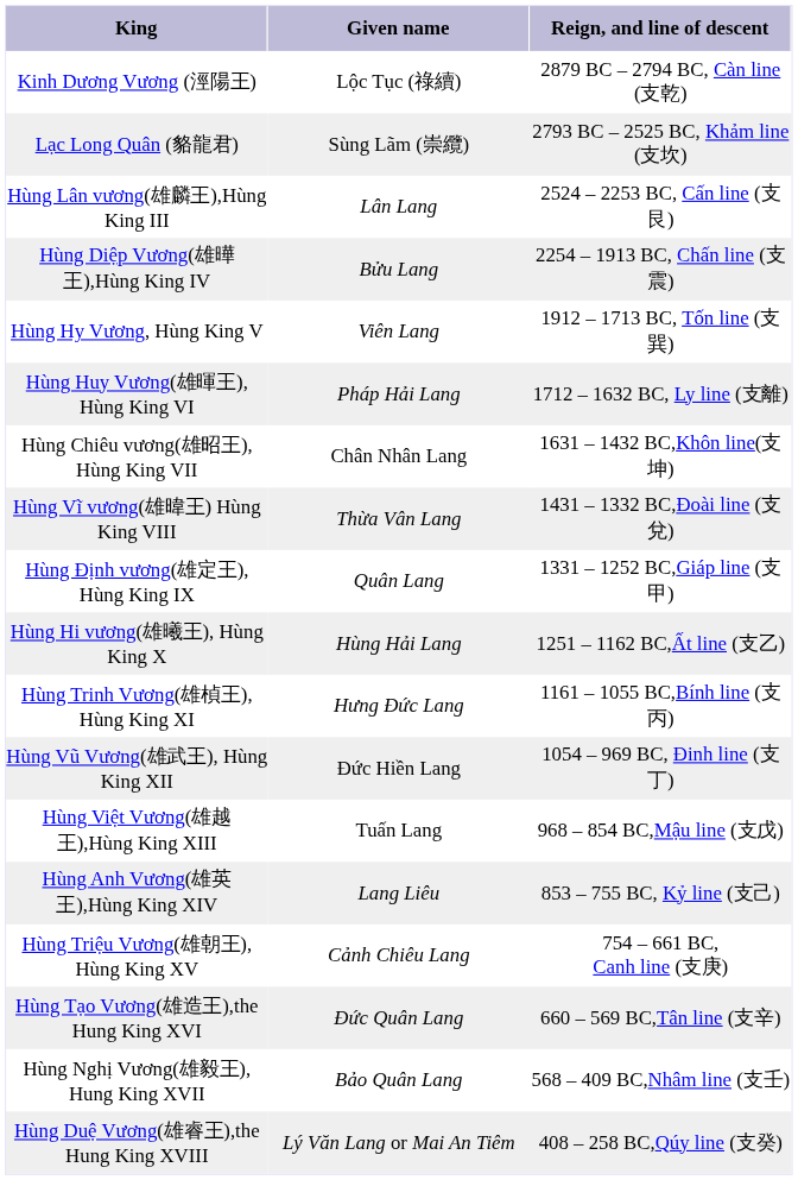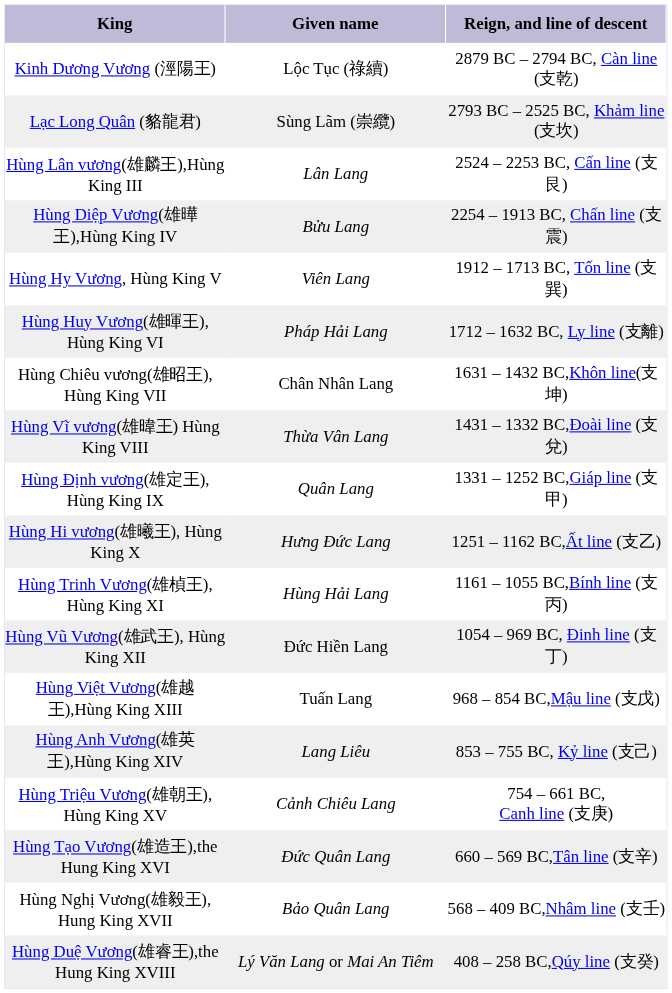 <table width=50% cellpadding=0 cellspacing=0 style="text-align: center; border: 1px solid #E6E6FA;">
 <tr bgcolor="#BDBBD7" style="height:36px;">
 <th width="30%" style="border-right: 1px solid #FFFFFF;">King</th>
 <th width="30%" style="border-right: 1px solid #FFFFFF;">Given name</th>
 <th width="30%" style="border-right: 1px solid #FFFFFF;">Reign, and line of descent</th>
 </tr>
 <tr style="height:50px;">
 <td><a href='#'>Kinh Dương Vương</a> (涇陽王)</td>
 <td>Lộc Tục (祿續)</td>
 <td>2879 BC – 2794 BC, <a href='#'>Càn line</a> (支乾)</td>
 </tr>
 <tr style="height:50px;" bgcolor="#EFEFEF">
 <td><a href='#'>Lạc Long Quân</a> (貉龍君)</td>
 <td>Sùng Lãm (崇纜)</td>
 <td>2793 BC – 2525 BC, <a href='#'>Khảm line</a> (支坎)</td>
 </tr>
 <tr style="height:50px;">
 <td><a href='#'>Hùng Lân vương</a>(雄麟王),Hùng King III</td>
 <td><em>Lân Lang</em></td>
 <td>2524 – 2253 BC, <a href='#'>Cấn line</a> (支艮)</td>
 </tr>
 <tr style="height:50px;" bgcolor="#EFEFEF">
 <td><a href='#'>Hùng Diệp Vương</a>(雄曄王),Hùng King IV</td>
 <td><em>Bửu Lang</em></td>
 <td>2254 – 1913 BC, <a href='#'>Chấn line</a> (支震)</td>
 </tr>
 <tr style="height:50px;">
 <td><a href='#'>Hùng Hy Vương</a>, Hùng King V</td>
 <td><em>Viên Lang</em></td>
 <td>1912 – 1713 BC, <a href='#'>Tốn line</a> (支巽)</td>
 </tr>
 <tr style="height:50px;" bgcolor="#EFEFEF">
 <td><a href='#'>Hùng Huy Vương</a>(雄暉王), Hùng King VI</td>
 <td><em>Pháp Hải Lang</em></td>
 <td>1712 – 1632 BC, <a href='#'>Ly line</a> (支離)</td>
 </tr>
 <tr style="height:50px;">
 <td>Hùng Chiêu vương(雄昭王), Hùng King VII</td>
 <td>Chân Nhân Lang</td>
 <td>1631 – 1432 BC,<a href='#'>Khôn line</a>(支坤)</td>
 </tr>
 <tr style="height:50px;" bgcolor="#EFEFEF">
 <td><a href='#'>Hùng Vĩ vương</a>(雄暐王) Hùng King VIII</td>
 <td><em>Thừa Vân Lang</em></td>
 <td>1431 – 1332 BC,<a href='#'>Đoài line</a> (支兌)</td>
 </tr>
 <tr style="height:50px;">
 <td><a href='#'>Hùng Định vương</a>(雄定王), Hùng King IX</td>
 <td><em>Quân Lang</em></td>
 <td>1331 – 1252 BC,<a href='#'>Giáp line</a> (支甲)</td>
 </tr>
 <tr style="height:50px;" bgcolor="#EFEFEF">
 <td><a href='#'>Hùng Hi vương</a>(雄曦王), Hùng King X</td>
-<td><em>Hùng Hải Lang</em></td>
+<td><em>Hưng Đức Lang</em></td>
 <td>1251 – 1162 BC,<a href='#'>Ất line</a> (支乙)</td>
 </tr>
 <tr style="height:50px;">
 <td><a href='#'>Hùng Trinh Vương</a>(雄楨王), Hùng King XI</td>
-<td><em>Hưng Đức Lang</em></td>
+<td><em>Hùng Hải Lang</em></td>
 <td>1161 – 1055 BC,<a href='#'>Bính line</a> (支丙)</td>
 </tr>
 <tr style="height:50px;" bgcolor="#EFEFEF">
 <td><a href='#'>Hùng Vũ Vương</a>(雄武王), Hùng King XII</td>
 <td>Đức Hiền Lang</td>
 <td>1054 – 969 BC, <a href='#'>Đinh line</a> (支丁)</td>
 </tr>
 <tr style="height:50px;">
 <td><a href='#'>Hùng Việt Vương</a>(雄越王),Hùng King XIII</td>
 <td>Tuấn Lang</td>
 <td>968 – 854 BC,<a href='#'>Mậu line</a> (支戊)</td>
 </tr>
 <tr style="height:50px;" bgcolor="#EFEFEF">
 <td><a href='#'>Hùng Anh Vương</a>(雄英王),Hùng King XIV</td>
 <td><em>Lang Liêu</em></td>
 <td>853 – 755 BC, <a href='#'>Kỷ line</a> (支己)</td>
 </tr>
 <tr style="height:50px;">
 <td><a href='#'>Hùng Triệu Vương</a>(雄朝王), Hùng King XV</td>
 <td><em>Cảnh Chiêu Lang</em></td>
 <td>754 – 661 BC,<br><a href='#'>Canh line</a> (支庚)</td>
 </tr>
 <tr style="height:50px;" bgcolor="#EFEFEF">
 <td><a href='#'>Hùng Tạo Vương</a>(雄造王),the Hung King XVI</td>
 <td><em>Đức Quân Lang</em></td>
 <td>660 – 569 BC,<a href='#'>Tân line</a> (支辛)</td>
 </tr>
 <tr style="height:50px;">
 <td>Hùng Nghị Vương(雄毅王), Hung King XVII</td>
 <td><em>Bảo Quân Lang</em></td>
 <td>568 – 409 BC,<a href='#'>Nhâm line</a> (支壬)</td>
 </tr>
 <tr style="height:50px;" bgcolor="#EFEFEF">
 <td><a href='#'>Hùng Duệ Vương</a>(雄睿王),the Hung King XVIII</td>
 <td><em>Lý Văn Lang</em> or <em>Mai An Tiêm</em></td>
 <td>408 – 258 BC,<a href='#'>Qúy line</a> (支癸)</td>
 </tr>
 <tr>
 </tr>
 </table>
